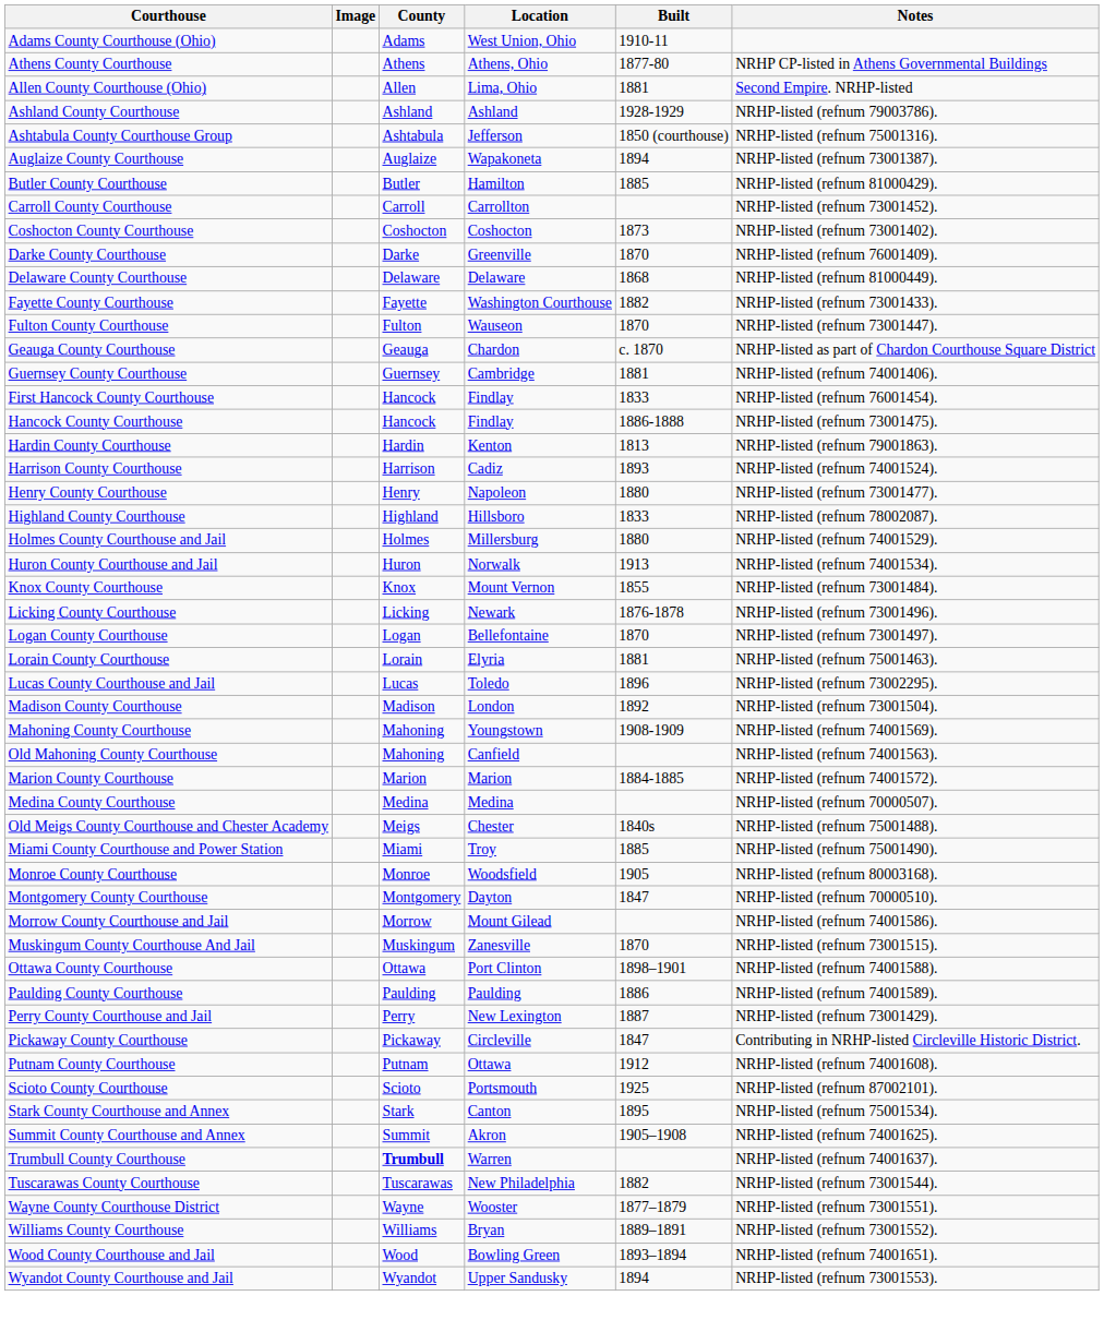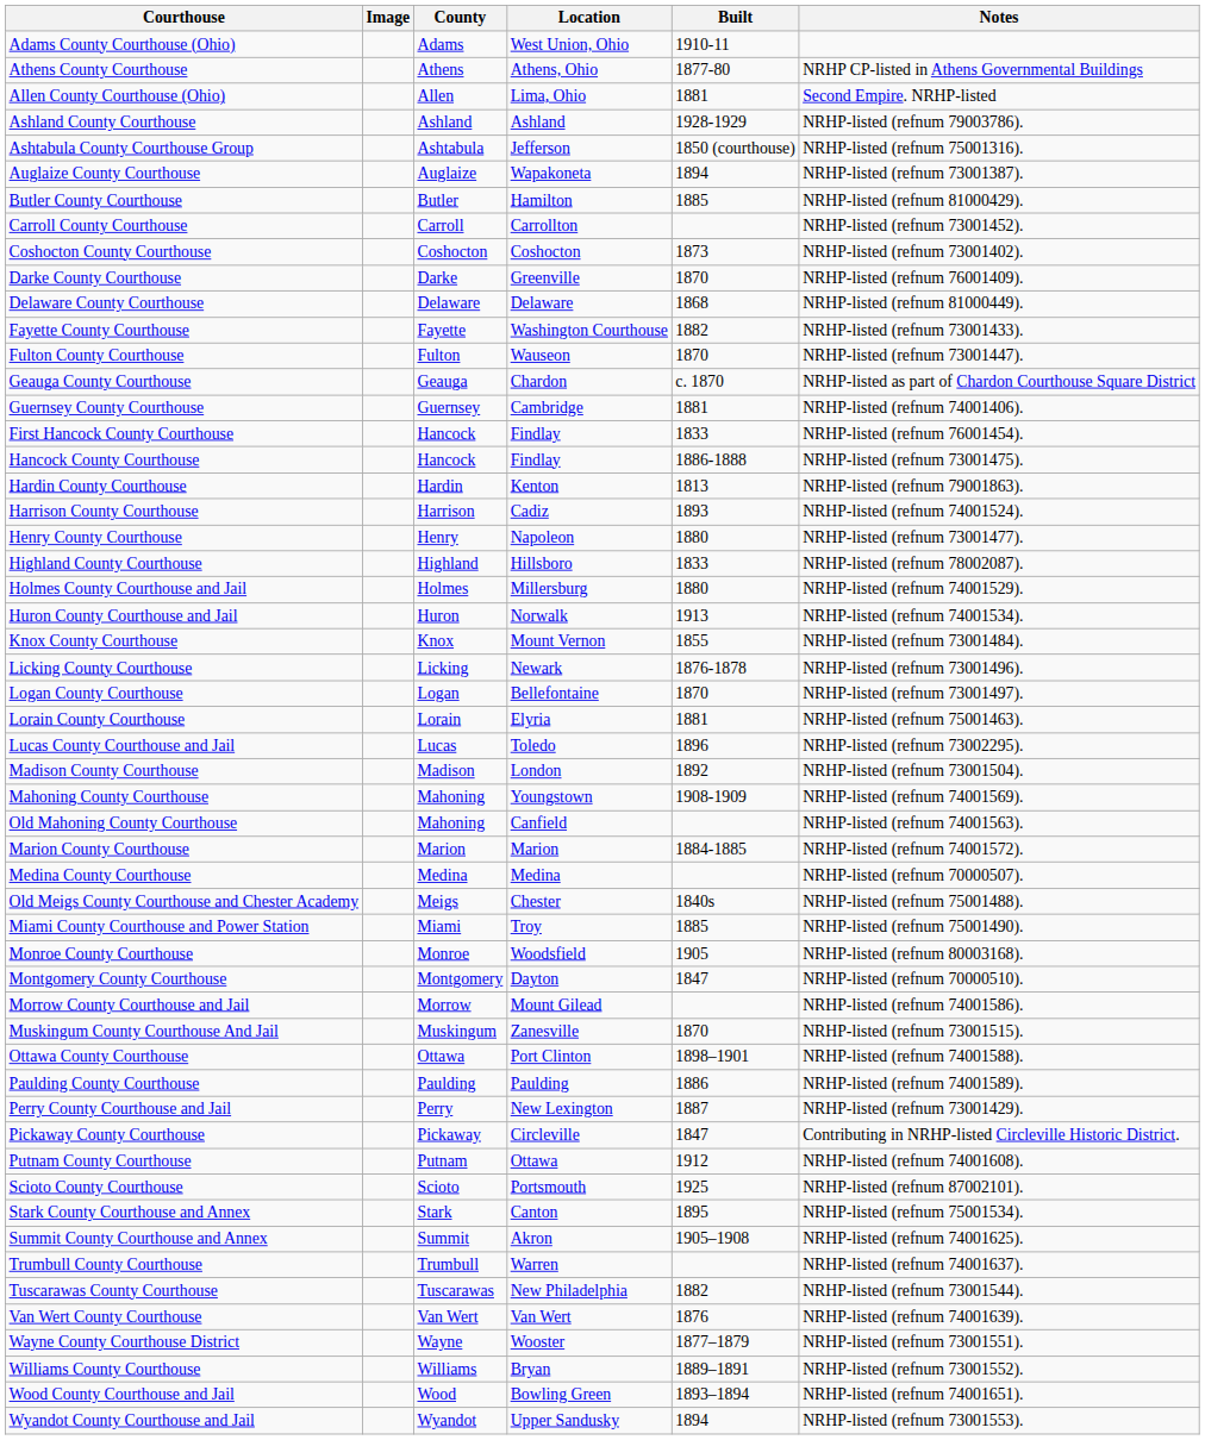 <table class="wikitable sortable sticky-header sort-under">
 <tr>
 <th>Courthouse</th>
 <th>Image</th>
 <th>County</th>
 <th>Location</th>
 <th>Built</th>
 <th>Notes</th>
 </tr>
 <tr>
 <td><a href='#'>Adams County Courthouse (Ohio)</a></td>
 <td></td>
 <td><a href='#'>Adams</a></td>
 <td><a href='#'>West Union, Ohio</a><br><small></small></td>
 <td>1910-11</td>
 <td></td>
 </tr>
 <tr>
 <td><a href='#'>Athens County Courthouse</a></td>
 <td></td>
 <td><a href='#'>Athens</a></td>
 <td><a href='#'>Athens, Ohio</a><br><small></small></td>
 <td>1877-80</td>
 <td>NRHP CP-listed in <a href='#'>Athens Governmental Buildings</a></td>
 </tr>
 <tr>
 <td><a href='#'>Allen County Courthouse (Ohio)</a></td>
 <td></td>
 <td><a href='#'>Allen</a></td>
 <td><a href='#'>Lima, Ohio</a><br><small></small></td>
 <td>1881</td>
 <td><a href='#'>Second Empire</a>. NRHP-listed</td>
 </tr>
 <tr>
 <td><a href='#'>Ashland County Courthouse</a></td>
 <td></td>
 <td><a href='#'>Ashland</a></td>
 <td><a href='#'>Ashland</a></td>
 <td>1928-1929</td>
 <td>NRHP-listed (refnum 79003786).</td>
 </tr>
 <tr>
 <td><a href='#'>Ashtabula County Courthouse Group</a></td>
 <td></td>
 <td><a href='#'>Ashtabula</a></td>
 <td><a href='#'>Jefferson</a></td>
 <td>1850 (courthouse)</td>
 <td>NRHP-listed (refnum 75001316).</td>
 </tr>
 <tr>
 <td><a href='#'>Auglaize County Courthouse</a></td>
 <td></td>
 <td><a href='#'>Auglaize</a></td>
 <td><a href='#'>Wapakoneta</a></td>
 <td>1894</td>
 <td>NRHP-listed (refnum 73001387).</td>
 </tr>
 <tr>
 <td><a href='#'>Butler County Courthouse</a></td>
 <td></td>
 <td><a href='#'>Butler</a></td>
 <td><a href='#'>Hamilton</a></td>
 <td>1885</td>
 <td>NRHP-listed (refnum 81000429).</td>
 </tr>
 <tr>
 <td><a href='#'>Carroll County Courthouse</a></td>
 <td></td>
 <td><a href='#'>Carroll</a></td>
 <td><a href='#'>Carrollton</a></td>
 <td></td>
 <td>NRHP-listed (refnum 73001452).</td>
 </tr>
 <tr>
 <td><a href='#'>Coshocton County Courthouse</a></td>
 <td></td>
 <td><a href='#'>Coshocton</a></td>
 <td><a href='#'>Coshocton</a></td>
 <td>1873</td>
 <td>NRHP-listed (refnum 73001402).</td>
 </tr>
 <tr>
 <td><a href='#'>Darke County Courthouse</a></td>
 <td></td>
 <td><a href='#'>Darke</a></td>
 <td><a href='#'>Greenville</a></td>
 <td>1870</td>
 <td>NRHP-listed (refnum 76001409).</td>
 </tr>
 <tr>
 <td><a href='#'>Delaware County Courthouse</a></td>
 <td></td>
 <td><a href='#'>Delaware</a></td>
 <td><a href='#'>Delaware</a></td>
 <td>1868</td>
 <td>NRHP-listed (refnum 81000449).</td>
 </tr>
 <tr>
 <td><a href='#'>Fayette County Courthouse</a></td>
 <td></td>
 <td><a href='#'>Fayette</a></td>
 <td><a href='#'>Washington Courthouse</a></td>
 <td>1882</td>
 <td>NRHP-listed (refnum 73001433).</td>
 </tr>
 <tr>
 <td><a href='#'>Fulton County Courthouse</a></td>
 <td></td>
 <td><a href='#'>Fulton</a></td>
 <td><a href='#'>Wauseon</a></td>
 <td>1870</td>
 <td>NRHP-listed (refnum 73001447).</td>
 </tr>
 <tr>
 <td><a href='#'>Geauga County Courthouse</a></td>
 <td></td>
 <td><a href='#'>Geauga</a></td>
 <td><a href='#'>Chardon</a></td>
 <td>c. 1870</td>
 <td>NRHP-listed as part of <a href='#'>Chardon Courthouse Square District</a></td>
 </tr>
 <tr>
 <td><a href='#'>Guernsey County Courthouse</a></td>
 <td></td>
 <td><a href='#'>Guernsey</a></td>
 <td><a href='#'>Cambridge</a></td>
 <td>1881</td>
 <td>NRHP-listed (refnum 74001406).</td>
 </tr>
 <tr>
 <td><a href='#'>First Hancock County Courthouse</a></td>
 <td></td>
 <td><a href='#'>Hancock</a></td>
 <td><a href='#'>Findlay</a></td>
 <td>1833</td>
 <td>NRHP-listed (refnum 76001454).</td>
 </tr>
 <tr>
 <td><a href='#'>Hancock County Courthouse</a></td>
 <td></td>
 <td><a href='#'>Hancock</a></td>
 <td><a href='#'>Findlay</a></td>
 <td>1886-1888</td>
 <td>NRHP-listed (refnum 73001475).</td>
 </tr>
 <tr>
 <td><a href='#'>Hardin County Courthouse</a></td>
 <td></td>
 <td><a href='#'>Hardin</a></td>
 <td><a href='#'>Kenton</a></td>
 <td>1813</td>
 <td>NRHP-listed (refnum 79001863).</td>
 </tr>
 <tr>
 <td><a href='#'>Harrison County Courthouse</a></td>
 <td></td>
 <td><a href='#'>Harrison</a></td>
 <td><a href='#'>Cadiz</a></td>
 <td>1893</td>
 <td>NRHP-listed (refnum 74001524).</td>
 </tr>
 <tr>
 <td><a href='#'>Henry County Courthouse</a></td>
 <td></td>
 <td><a href='#'>Henry</a></td>
 <td><a href='#'>Napoleon</a></td>
 <td>1880</td>
 <td>NRHP-listed (refnum 73001477).</td>
 </tr>
 <tr>
 <td><a href='#'>Highland County Courthouse</a></td>
 <td></td>
 <td><a href='#'>Highland</a></td>
 <td><a href='#'>Hillsboro</a></td>
 <td>1833</td>
 <td>NRHP-listed (refnum 78002087).</td>
 </tr>
 <tr>
 <td><a href='#'>Holmes County Courthouse and Jail</a></td>
 <td></td>
 <td><a href='#'>Holmes</a></td>
 <td><a href='#'>Millersburg</a></td>
 <td>1880</td>
 <td>NRHP-listed (refnum 74001529).</td>
 </tr>
 <tr>
 <td><a href='#'>Huron County Courthouse and Jail</a></td>
 <td></td>
 <td><a href='#'>Huron</a></td>
 <td><a href='#'>Norwalk</a></td>
 <td>1913</td>
 <td>NRHP-listed (refnum 74001534).</td>
 </tr>
 <tr>
 <td><a href='#'>Knox County Courthouse</a></td>
 <td></td>
 <td><a href='#'>Knox</a></td>
 <td><a href='#'>Mount Vernon</a></td>
 <td>1855</td>
 <td>NRHP-listed (refnum 73001484).</td>
 </tr>
 <tr>
 <td><a href='#'>Licking County Courthouse</a></td>
 <td></td>
 <td><a href='#'>Licking</a></td>
 <td><a href='#'>Newark</a></td>
 <td>1876-1878</td>
 <td>NRHP-listed (refnum 73001496).</td>
 </tr>
 <tr>
 <td><a href='#'>Logan County Courthouse</a></td>
 <td></td>
 <td><a href='#'>Logan</a></td>
 <td><a href='#'>Bellefontaine</a></td>
 <td>1870</td>
 <td>NRHP-listed (refnum 73001497).</td>
 </tr>
 <tr>
 <td><a href='#'>Lorain County Courthouse</a></td>
 <td></td>
 <td><a href='#'>Lorain</a></td>
 <td><a href='#'>Elyria</a></td>
 <td>1881</td>
 <td>NRHP-listed (refnum 75001463).</td>
 </tr>
 <tr>
 <td><a href='#'>Lucas County Courthouse and Jail</a></td>
 <td></td>
 <td><a href='#'>Lucas</a></td>
 <td><a href='#'>Toledo</a></td>
 <td>1896</td>
 <td>NRHP-listed (refnum 73002295).</td>
 </tr>
 <tr>
 <td><a href='#'>Madison County Courthouse</a></td>
 <td></td>
 <td><a href='#'>Madison</a></td>
 <td><a href='#'>London</a></td>
 <td>1892</td>
 <td>NRHP-listed (refnum 73001504).</td>
 </tr>
 <tr>
 <td><a href='#'>Mahoning County Courthouse</a></td>
 <td></td>
 <td><a href='#'>Mahoning</a></td>
 <td><a href='#'>Youngstown</a></td>
 <td>1908-1909</td>
 <td>NRHP-listed (refnum 74001569).</td>
 </tr>
 <tr>
 <td><a href='#'>Old Mahoning County Courthouse</a></td>
 <td></td>
 <td><a href='#'>Mahoning</a></td>
 <td><a href='#'>Canfield</a></td>
 <td></td>
 <td>NRHP-listed (refnum 74001563).</td>
 </tr>
 <tr>
 <td><a href='#'>Marion County Courthouse</a></td>
 <td></td>
 <td><a href='#'>Marion</a></td>
 <td><a href='#'>Marion</a></td>
 <td>1884-1885</td>
 <td>NRHP-listed (refnum 74001572).</td>
 </tr>
 <tr>
 <td><a href='#'>Medina County Courthouse</a></td>
 <td></td>
 <td><a href='#'>Medina</a></td>
 <td><a href='#'>Medina</a></td>
 <td></td>
 <td>NRHP-listed (refnum 70000507).</td>
 </tr>
 <tr>
 <td><a href='#'>Old Meigs County Courthouse and Chester Academy</a></td>
 <td></td>
 <td><a href='#'>Meigs</a></td>
 <td><a href='#'>Chester</a></td>
 <td>1840s</td>
 <td>NRHP-listed (refnum 75001488).</td>
 </tr>
 <tr>
 <td><a href='#'>Miami County Courthouse and Power Station</a></td>
 <td></td>
 <td><a href='#'>Miami</a></td>
 <td><a href='#'>Troy</a></td>
 <td>1885</td>
 <td>NRHP-listed (refnum 75001490).</td>
 </tr>
 <tr>
 <td><a href='#'>Monroe County Courthouse</a></td>
 <td></td>
 <td><a href='#'>Monroe</a></td>
 <td><a href='#'>Woodsfield</a></td>
 <td>1905</td>
 <td>NRHP-listed (refnum 80003168).</td>
 </tr>
 <tr>
 <td><a href='#'>Montgomery County Courthouse</a></td>
 <td></td>
 <td><a href='#'>Montgomery</a></td>
 <td><a href='#'>Dayton</a></td>
 <td>1847</td>
 <td>NRHP-listed (refnum 70000510).</td>
 </tr>
 <tr>
 <td><a href='#'>Morrow County Courthouse and Jail</a></td>
 <td></td>
 <td><a href='#'>Morrow</a></td>
 <td><a href='#'>Mount Gilead</a></td>
 <td></td>
 <td>NRHP-listed (refnum 74001586).</td>
 </tr>
 <tr>
 <td><a href='#'>Muskingum County Courthouse And Jail</a></td>
 <td></td>
 <td><a href='#'>Muskingum</a></td>
 <td><a href='#'>Zanesville</a></td>
 <td>1870</td>
 <td>NRHP-listed (refnum 73001515).</td>
 </tr>
 <tr>
 <td><a href='#'>Ottawa County Courthouse</a></td>
 <td></td>
 <td><a href='#'>Ottawa</a></td>
 <td><a href='#'>Port Clinton</a></td>
 <td>1898–1901</td>
 <td>NRHP-listed (refnum 74001588).</td>
 </tr>
 <tr>
 <td><a href='#'>Paulding County Courthouse</a></td>
 <td></td>
 <td><a href='#'>Paulding</a></td>
 <td><a href='#'>Paulding</a></td>
 <td>1886</td>
 <td>NRHP-listed (refnum 74001589).</td>
 </tr>
 <tr>
 <td><a href='#'>Perry County Courthouse and Jail</a></td>
 <td></td>
 <td><a href='#'>Perry</a></td>
 <td><a href='#'>New Lexington</a></td>
 <td>1887</td>
 <td>NRHP-listed (refnum 73001429).</td>
 </tr>
 <tr>
 <td><a href='#'>Pickaway County Courthouse</a></td>
 <td></td>
 <td><a href='#'>Pickaway</a></td>
 <td><a href='#'>Circleville</a></td>
 <td>1847</td>
 <td>Contributing in NRHP-listed <a href='#'>Circleville Historic District</a>.</td>
 </tr>
 <tr>
 <td><a href='#'>Putnam County Courthouse</a></td>
 <td></td>
 <td><a href='#'>Putnam</a></td>
 <td><a href='#'>Ottawa</a></td>
 <td>1912</td>
 <td>NRHP-listed (refnum 74001608).</td>
 </tr>
 <tr>
 <td><a href='#'>Scioto County Courthouse</a></td>
 <td></td>
 <td><a href='#'>Scioto</a></td>
 <td><a href='#'>Portsmouth</a></td>
 <td>1925</td>
 <td>NRHP-listed (refnum 87002101).</td>
 </tr>
 <tr>
 <td><a href='#'>Stark County Courthouse and Annex</a></td>
 <td></td>
 <td><a href='#'>Stark</a></td>
 <td><a href='#'>Canton</a></td>
 <td>1895</td>
 <td>NRHP-listed (refnum 75001534).</td>
 </tr>
 <tr>
 <td><a href='#'>Summit County Courthouse and Annex</a></td>
 <td></td>
 <td><a href='#'>Summit</a></td>
 <td><a href='#'>Akron</a></td>
 <td>1905–1908</td>
 <td>NRHP-listed (refnum 74001625).</td>
 </tr>
 <tr>
 <td><a href='#'>Trumbull County Courthouse</a></td>
 <td></td>
-<td><strong><a href='#'>Trumbull</a></strong></td>
+<td><a href='#'>Trumbull</a></td>
 <td><a href='#'>Warren</a></td>
 <td></td>
 <td>NRHP-listed (refnum 74001637).</td>
 </tr>
 <tr>
 <td><a href='#'>Tuscarawas County Courthouse</a></td>
 <td></td>
 <td><a href='#'>Tuscarawas</a></td>
 <td><a href='#'>New Philadelphia</a></td>
 <td>1882</td>
 <td>NRHP-listed (refnum 73001544).</td>
+</tr>
+<tr>
+<td><a href='#'>Van Wert County Courthouse</a></td>
+<td></td>
+<td><a href='#'>Van Wert</a></td>
+<td><a href='#'>Van Wert</a></td>
+<td>1876</td>
+<td>NRHP-listed (refnum 74001639).</td>
 </tr>
 <tr>
 <td><a href='#'>Wayne County Courthouse District</a></td>
 <td></td>
 <td><a href='#'>Wayne</a></td>
 <td><a href='#'>Wooster</a></td>
 <td>1877–1879</td>
 <td>NRHP-listed (refnum 73001551).</td>
 </tr>
 <tr>
 <td><a href='#'>Williams County Courthouse</a></td>
 <td></td>
 <td><a href='#'>Williams</a></td>
 <td><a href='#'>Bryan</a></td>
 <td>1889–1891</td>
 <td>NRHP-listed (refnum 73001552).</td>
 </tr>
 <tr>
 <td><a href='#'>Wood County Courthouse and Jail</a></td>
 <td></td>
 <td><a href='#'>Wood</a></td>
 <td><a href='#'>Bowling Green</a></td>
 <td>1893–1894</td>
 <td>NRHP-listed (refnum 74001651).</td>
 </tr>
 <tr>
 <td><a href='#'>Wyandot County Courthouse and Jail</a></td>
 <td></td>
 <td><a href='#'>Wyandot</a></td>
 <td><a href='#'>Upper Sandusky</a></td>
 <td>1894</td>
 <td>NRHP-listed (refnum 73001553).</td>
 </tr>
 </table>
